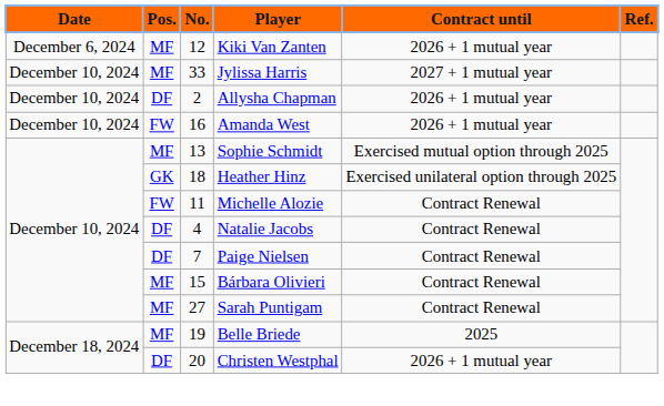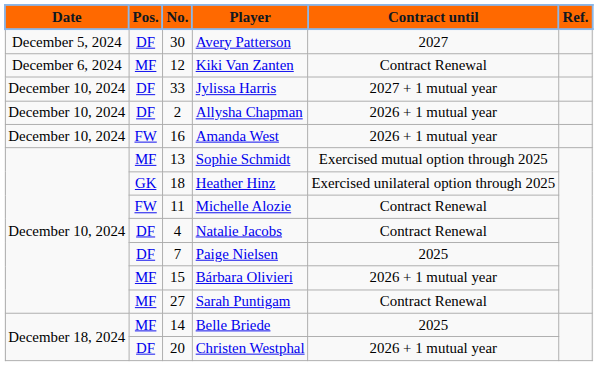 <table class="wikitable" style="text-align:center; font-size:100%; ">
 <tr>
 <th style="background:#FF6900; color:#101820; border:2px solid #8AB7E9;"><strong>Date</strong></th>
 <th style="background:#FF6900; color:#101820; border:2px solid #8AB7E9;"><strong>Pos.</strong></th>
 <th style="background:#FF6900; color:#101820; border:2px solid #8AB7E9;"><strong>No.</strong></th>
 <th style="background:#FF6900; color:#101820; border:2px solid #8AB7E9;"><strong>Player</strong></th>
 <th style="background:#FF6900; color:#101820; border:2px solid #8AB7E9;"><strong>Contract until</strong></th>
 <th style="background:#FF6900; color:#101820; border:2px solid #8AB7E9;"><strong>Ref.</strong></th>
 </tr>
 <tr>
+<td>December 5, 2024</td>
+<td style="text-align:center;"><a href='#'>DF</a></td>
+<td style="text-align:center;">30</td>
+<td align=left> <a href='#'>Avery Patterson</a></td>
+<td>2027</td>
+<td></td>
+</tr>
+<tr>
 <td>December 6, 2024</td>
 <td style="text-align:center;"><a href='#'>MF</a></td>
 <td style="text-align:center;">12</td>
 <td align=left> <a href='#'>Kiki Van Zanten</a></td>
-<td>2026 + 1 mutual year</td>
+<td>Contract Renewal</td>
 <td></td>
 </tr>
 <tr>
 <td>December 10, 2024</td>
-<td align="center"><a href='#'>MF</a></td>
+<td style="text-align:center;"><a href='#'>DF</a></td>
 <td style="text-align:center;">33</td>
 <td align=left> <a href='#'>Jylissa Harris</a></td>
 <td>2027 + 1 mutual year</td>
 <td></td>
 </tr>
 <tr>
 <td>December 10, 2024</td>
 <td style="text-align:center;"><a href='#'>DF</a></td>
 <td style="text-align:center;">2</td>
 <td align=left> <a href='#'>Allysha Chapman</a></td>
 <td>2026 + 1 mutual year</td>
 <td></td>
 </tr>
 <tr>
 <td>December 10, 2024</td>
 <td style="text-align:center;"><a href='#'>FW</a></td>
 <td style="text-align:center;">16</td>
 <td align=left> <a href='#'>Amanda West</a></td>
 <td>2026 + 1 mutual year</td>
 <td></td>
 </tr>
 <tr>
 <td rowspan=7>December 10, 2024</td>
 <td style="text-align:center;"><a href='#'>MF</a></td>
 <td style="text-align:center;">13</td>
 <td align=left> <a href='#'>Sophie Schmidt</a></td>
 <td>Exercised mutual option through 2025</td>
 <td rowspan=7></td>
 </tr>
 <tr>
 <td align="center"><a href='#'>GK</a></td>
 <td style="text-align:center;">18</td>
 <td align=left> <a href='#'>Heather Hinz</a></td>
 <td>Exercised unilateral option through 2025</td>
 </tr>
 <tr>
 <td align="center"><a href='#'>FW</a></td>
 <td style="text-align:center;">11</td>
 <td align=left> <a href='#'>Michelle Alozie</a></td>
 <td>Contract Renewal</td>
 </tr>
 <tr>
 <td align="center"><a href='#'>DF</a></td>
 <td style="text-align:center;">4</td>
 <td align=left> <a href='#'>Natalie Jacobs</a></td>
 <td>Contract Renewal</td>
 </tr>
 <tr>
 <td align="center"><a href='#'>DF</a></td>
 <td style="text-align:center;">7</td>
 <td align=left> <a href='#'>Paige Nielsen</a></td>
-<td>Contract Renewal</td>
+<td>2025</td>
 </tr>
 <tr>
 <td align="center"><a href='#'>MF</a></td>
 <td style="text-align:center;">15</td>
 <td align=left> <a href='#'>Bárbara Olivieri</a></td>
-<td>Contract Renewal</td>
+<td>2026 + 1 mutual year</td>
 </tr>
 <tr>
 <td align="center"><a href='#'>MF</a></td>
 <td style="text-align:center;">27</td>
 <td align=left> <a href='#'>Sarah Puntigam</a></td>
 <td>Contract Renewal</td>
 </tr>
 <tr>
 <td rowspan=2>December 18, 2024</td>
 <td style="text-align:center;"><a href='#'>MF</a></td>
-<td style="text-align:center;">19</td>
+<td style="text-align:center;">14</td>
 <td align=left> <a href='#'>Belle Briede</a></td>
 <td>2025</td>
 <td rowspan=2></td>
 </tr>
 <tr>
 <td style="text-align:center;"><a href='#'>DF</a></td>
 <td style="text-align:center;">20</td>
 <td align=left> <a href='#'>Christen Westphal</a></td>
 <td>2026 + 1 mutual year</td>
 </tr>
 </table>
